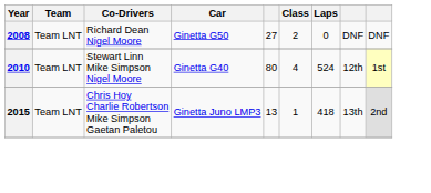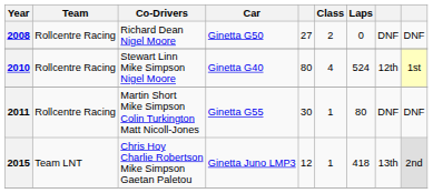 <table class="wikitable" style="font-size:90%">
 <tr>
 <th>Year</th>
 <th>Team</th>
 <th>Co-Drivers</th>
 <th>Car</th>
 <th></th>
 <th>Class</th>
 <th>Laps</th>
 <th></th>
 <th></th>
 </tr>
 <tr style="text-align:center;">
 <th><a href='#'>2008</a></th>
-<td align="left"> Team LNT</td>
+<td align="left"> Rollcentre Racing</td>
 <td align="left"> Richard Dean<br> <a href='#'>Nigel Moore</a></td>
 <td align="left"><a href='#'>Ginetta G50</a></td>
 <td>27</td>
 <td>2</td>
 <td>0</td>
 <td>DNF</td>
 <td>DNF</td>
 </tr>
 <tr style="text-align:center;">
 </tr>
 <tr style="text-align:center;">
 <th><a href='#'>2010</a></th>
-<td align="left"> Team LNT</td>
+<td align="left"> Rollcentre Racing</td>
 <td align="left"> Stewart Linn<br> Mike Simpson<br> <a href='#'>Nigel Moore</a></td>
 <td align="left"><a href='#'>Ginetta G40</a></td>
 <td>80</td>
 <td>4</td>
 <td>524</td>
 <td>12th</td>
 <td style="background:#ffffbf;">1st</td>
 </tr>
 <tr style="text-align:center;">
 </tr>
 <tr style="text-align:center;">
+<th>2011</th>
+<td align="left"> Rollcentre Racing</td>
+<td align="left"> Martin Short<br> Mike Simpson<br> <a href='#'>Colin Turkington</a><br> Matt Nicoll-Jones</td>
+<td align="left"><a href='#'>Ginetta G55</a></td>
+<td>30</td>
+<td>1</td>
+<td>80</td>
+<td>DNF</td>
+<td>DNF</td>
+</tr>
+<tr style="text-align:center;">
 <th>2015</th>
 <td align="left"> Team LNT</td>
 <td align="left"> <a href='#'>Chris Hoy</a><br> <a href='#'>Charlie Robertson</a><br> Mike Simpson<br> Gaetan Paletou</td>
 <td align="left"><a href='#'>Ginetta Juno LMP3</a></td>
-<td>13</td>
+<td>12</td>
 <td>1</td>
 <td>418</td>
 <td>13th</td>
 <td style="background:#dfdfdf;">2nd</td>
 </tr>
 <tr style="text-align:center;">
 </tr>
 </table>
